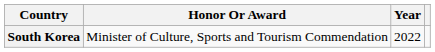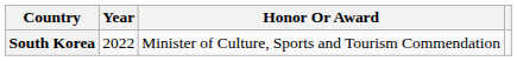 <table class="wikitable plainrowheaders sortable" style="margin-right: 0;">
 <tr>
 <th scope="col">Country</th>
+<th scope="col">Year</th>
 <th scope="col">Honor Or Award</th>
-<th scope="col">Year</th>
 <th scope="col" class="unsortable"></th>
 </tr>
 <tr>
 <th scope="row">South Korea</th>
+<td style="text-align:center">2022</td>
 <td>Minister of Culture, Sports and Tourism Commendation</td>
-<td style="text-align:center">2022</td>
 <td style="text-align:center"></td>
 </tr>
 </table>
